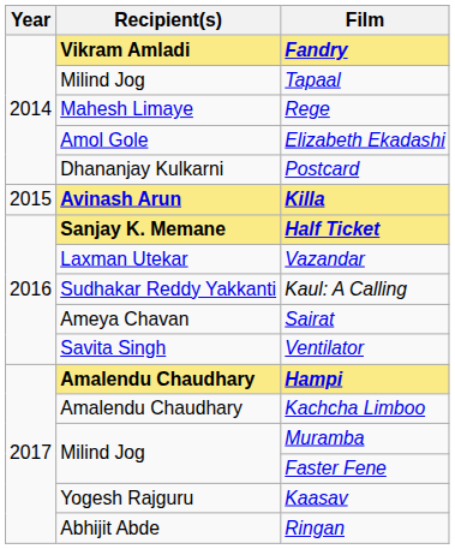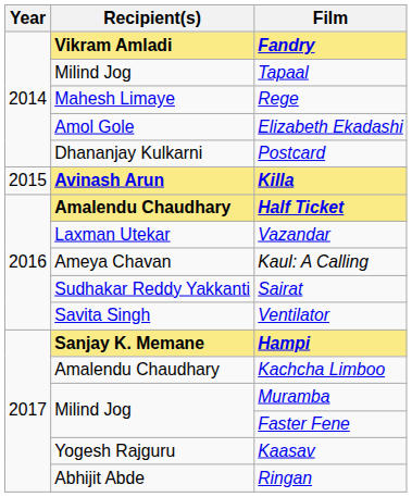 <table class="wikitable">
 <tr>
 <th>Year</th>
 <th>Recipient(s)</th>
 <th>Film</th>
 </tr>
 <tr>
 <td rowspan="5">2014</td>
 <td style="background:#FAEB86;"><strong>Vikram Amladi</strong></td>
 <td style="background:#FAEB86;"><strong><em><a href='#'>Fandry</a></em></strong></td>
 </tr>
 <tr>
 <td>Milind Jog</td>
 <td><em><a href='#'>Tapaal</a></em></td>
 </tr>
 <tr>
 <td><a href='#'>Mahesh Limaye</a></td>
 <td><em><a href='#'>Rege</a></em></td>
 </tr>
 <tr>
 <td><a href='#'>Amol Gole</a></td>
 <td><em><a href='#'>Elizabeth Ekadashi</a></em></td>
 </tr>
 <tr>
 <td>Dhananjay Kulkarni</td>
 <td><a href='#'><em>Postcard</em></a></td>
 </tr>
 <tr>
 <td>2015</td>
 <td style="background:#FAEB86;"><strong><a href='#'>Avinash Arun</a></strong></td>
 <td style="background:#FAEB86;"><strong><em><a href='#'>Killa</a></em></strong></td>
 </tr>
 <tr>
 <td rowspan="5">2016</td>
-<td style="background:#FAEB86;"><strong>Sanjay K. Memane</strong></td>
+<td style="background:#FAEB86;"><strong>Amalendu Chaudhary</strong></td>
 <td style="background:#FAEB86;"><em><a href='#'><strong>Half Ticket</strong></a></em></td>
 </tr>
 <tr>
 <td><a href='#'>Laxman Utekar</a></td>
 <td><em><a href='#'>Vazandar</a></em></td>
 </tr>
 <tr>
-<td><a href='#'>Sudhakar Reddy Yakkanti</a></td>
+<td>Ameya Chavan</td>
 <td><em>Kaul: A Calling</em></td>
 </tr>
 <tr>
-<td>Ameya Chavan</td>
+<td><a href='#'>Sudhakar Reddy Yakkanti</a></td>
 <td><em><a href='#'>Sairat</a></em></td>
 </tr>
 <tr>
 <td><a href='#'>Savita Singh</a></td>
 <td><a href='#'><em>Ventilator</em></a></td>
 </tr>
 <tr>
 <td rowspan="6">2017</td>
-<td style="background:#FAEB86;"><strong>Amalendu Chaudhary</strong></td>
+<td style="background:#FAEB86;"><strong>Sanjay K. Memane</strong></td>
 <td style="background:#FAEB86;"><a href='#'><strong><em>Hampi</em></strong></a></td>
 </tr>
 <tr>
 <td>Amalendu Chaudhary</td>
 <td><em><a href='#'>Kachcha Limboo</a></em></td>
 </tr>
 <tr>
 <td rowspan="2">Milind Jog</td>
 <td><em><a href='#'>Muramba</a></em></td>
 </tr>
 <tr>
 <td><em><a href='#'>Faster Fene</a></em></td>
 </tr>
 <tr>
 <td>Yogesh Rajguru</td>
 <td><em><a href='#'>Kaasav</a></em></td>
 </tr>
 <tr>
 <td>Abhijit Abde</td>
 <td><a href='#'><em>Ringan</em></a></td>
 </tr>
 </table>
